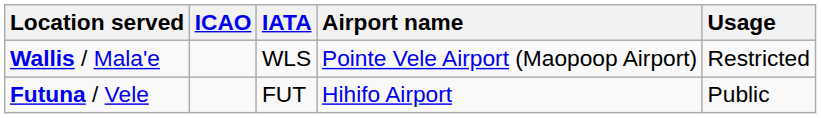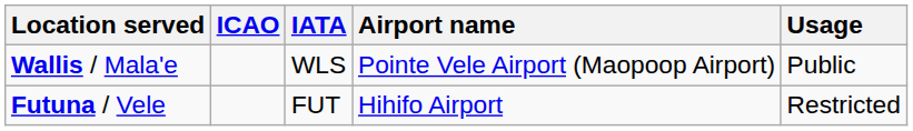 <table class="wikitable">
 <tr>
 <th style="text-align:left;">Location served</th>
 <th style="text-align:left;"><a href='#'>ICAO</a></th>
 <th style="text-align:left;"><a href='#'>IATA</a></th>
 <th style="text-align:left;">Airport name</th>
 <th style="text-align:left;">Usage</th>
 </tr>
 <tr valign="top">
 <td><strong><a href='#'>Wallis</a></strong> / <a href='#'>Mala'e</a></td>
 <td></td>
 <td>WLS</td>
 <td><a href='#'>Pointe Vele Airport</a> (Maopoop Airport)</td>
-<td>Restricted</td>
+<td>Public</td>
 </tr>
 <tr valign="top">
 <td><strong><a href='#'>Futuna</a></strong> / <a href='#'>Vele</a></td>
 <td></td>
 <td>FUT</td>
 <td><a href='#'>Hihifo Airport</a></td>
-<td>Public</td>
+<td>Restricted</td>
 </tr>
 </table>
